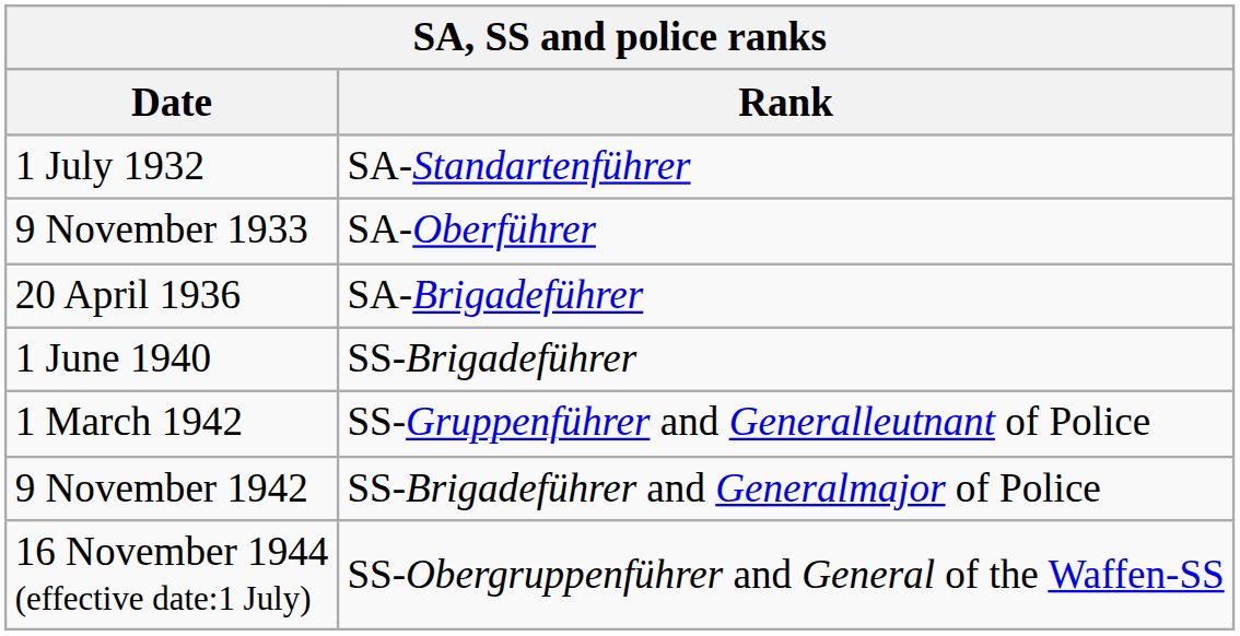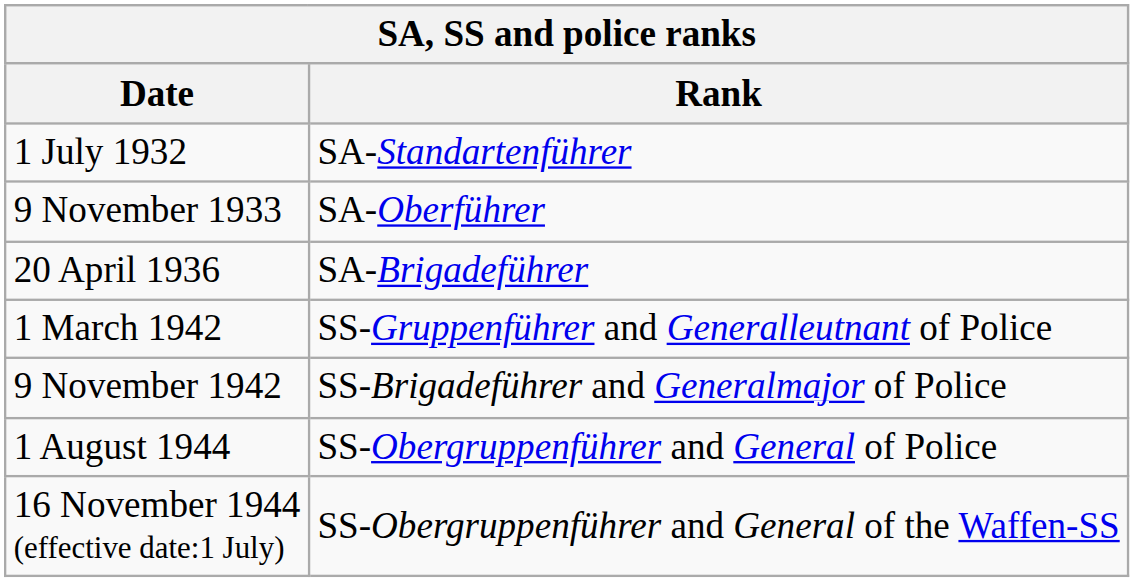 <table class="wikitable float-right">
 <tr bgcolor="silver">
 <th colspan = "2">SA, SS and police ranks</th>
 </tr>
 <tr bgcolor="silver">
 <th>Date</th>
 <th>Rank</th>
 </tr>
 <tr>
 <td>1 July 1932</td>
 <td>SA-<em><a href='#'>Standartenführer</a></em></td>
 </tr>
 <tr>
 <td>9 November 1933</td>
 <td>SA-<em><a href='#'>Oberführer</a></em></td>
 </tr>
 <tr>
 <td>20 April 1936</td>
 <td>SA-<em><a href='#'>Brigadeführer</a></em></td>
 </tr>
 <tr>
-<td>1 June 1940</td>
-<td>SS-<em>Brigadeführer</em></td>
-</tr>
-<tr>
 <td>1 March 1942</td>
 <td>SS-<em><a href='#'>Gruppenführer</a></em> and <em><a href='#'>Generalleutnant</a></em> of Police</td>
 </tr>
 <tr>
 <td>9 November 1942</td>
 <td>SS-<em>Brigadeführer</em> and <em><a href='#'>Generalmajor</a></em> of Police</td>
 </tr>
 <tr>
+<td>1 August 1944</td>
+<td>SS-<em><a href='#'>Obergruppenführer</a></em> and <em><a href='#'>General</a></em> of Police</td>
+</tr>
+<tr>
 <td>16 November 1944<br><small>(effective date:1 July)</small></td>
 <td>SS-<em>Obergruppenführer</em> and <em>General</em> of the <a href='#'>Waffen-SS</a></td>
 </tr>
 </table>
